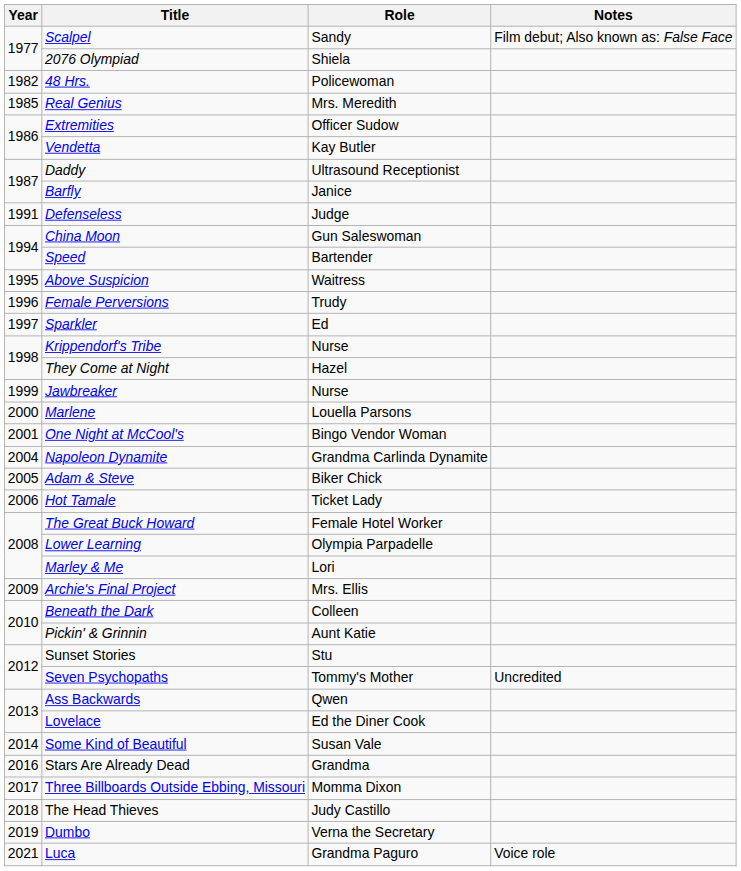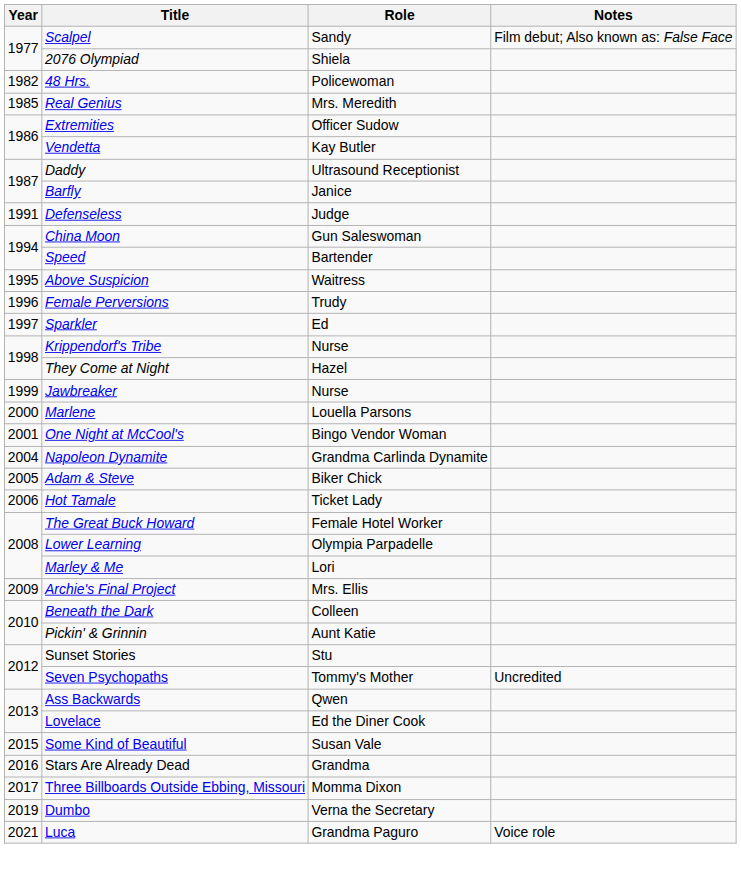 <table class="wikitable plainrowheaders sortable">
 <tr>
 <th scope="col">Year</th>
 <th scope="col">Title</th>
 <th scope="col">Role</th>
 <th class="unsortable">Notes</th>
 </tr>
 <tr>
 <td rowspan="2">1977</td>
 <td><em><a href='#'>Scalpel</a></em></td>
 <td>Sandy</td>
 <td>Film debut; Also known as: <em>False Face</em></td>
 </tr>
 <tr>
 <td><em>2076 Olympiad</em></td>
 <td>Shiela</td>
 <td></td>
 </tr>
 <tr>
 <td>1982</td>
 <td><em><a href='#'>48 Hrs.</a></em></td>
 <td>Policewoman</td>
 <td></td>
 </tr>
 <tr>
 <td>1985</td>
 <td><em><a href='#'>Real Genius</a></em></td>
 <td>Mrs. Meredith</td>
 <td></td>
 </tr>
 <tr>
 <td rowspan="2">1986</td>
 <td><a href='#'><em>Extremities</em></a></td>
 <td>Officer Sudow</td>
 <td></td>
 </tr>
 <tr>
 <td><a href='#'><em>Vendetta</em></a></td>
 <td>Kay Butler</td>
 <td></td>
 </tr>
 <tr>
 <td rowspan="2">1987</td>
 <td><em>Daddy</em></td>
 <td>Ultrasound Receptionist</td>
 <td></td>
 </tr>
 <tr>
 <td><a href='#'><em>Barfly</em></a></td>
 <td>Janice</td>
 <td></td>
 </tr>
 <tr>
 <td>1991</td>
 <td><em><a href='#'>Defenseless</a></em></td>
 <td>Judge</td>
 <td></td>
 </tr>
 <tr>
 <td rowspan="2">1994</td>
 <td><em><a href='#'>China Moon</a></em></td>
 <td>Gun Saleswoman</td>
 <td></td>
 </tr>
 <tr>
 <td><a href='#'><em>Speed</em></a></td>
 <td>Bartender</td>
 <td></td>
 </tr>
 <tr>
 <td>1995</td>
 <td><a href='#'><em>Above Suspicion</em></a></td>
 <td>Waitress</td>
 <td></td>
 </tr>
 <tr>
 <td>1996</td>
 <td><em><a href='#'>Female Perversions</a></em></td>
 <td>Trudy</td>
 <td></td>
 </tr>
 <tr>
 <td>1997</td>
 <td><em><a href='#'>Sparkler</a></em></td>
 <td>Ed</td>
 <td></td>
 </tr>
 <tr>
 <td rowspan="2">1998</td>
 <td><em><a href='#'>Krippendorf's Tribe</a></em></td>
 <td>Nurse</td>
 <td></td>
 </tr>
 <tr>
 <td><em>They Come at Night</em></td>
 <td>Hazel</td>
 <td></td>
 </tr>
 <tr>
 <td>1999</td>
 <td><a href='#'><em>Jawbreaker</em></a></td>
 <td>Nurse</td>
 <td></td>
 </tr>
 <tr>
 <td>2000</td>
 <td><a href='#'><em>Marlene</em></a></td>
 <td>Louella Parsons</td>
 <td></td>
 </tr>
 <tr>
 <td>2001</td>
 <td><em><a href='#'>One Night at McCool's</a></em></td>
 <td>Bingo Vendor Woman</td>
 <td></td>
 </tr>
 <tr>
 <td>2004</td>
 <td><em><a href='#'>Napoleon Dynamite</a></em></td>
 <td>Grandma Carlinda Dynamite</td>
 <td></td>
 </tr>
 <tr>
 <td>2005</td>
 <td><em><a href='#'>Adam & Steve</a></em></td>
 <td>Biker Chick</td>
 <td></td>
 </tr>
 <tr>
 <td>2006</td>
 <td><em><a href='#'>Hot Tamale</a></em></td>
 <td>Ticket Lady</td>
 <td></td>
 </tr>
 <tr>
 <td rowspan="3">2008</td>
 <td><em><a href='#'>The Great Buck Howard</a></em></td>
 <td>Female Hotel Worker</td>
 <td></td>
 </tr>
 <tr>
 <td><em><a href='#'>Lower Learning</a></em></td>
 <td>Olympia Parpadelle</td>
 <td></td>
 </tr>
 <tr>
 <td><a href='#'><em>Marley & Me</em></a></td>
 <td>Lori</td>
 <td></td>
 </tr>
 <tr>
 <td>2009</td>
 <td><em><a href='#'>Archie's Final Project</a></em></td>
 <td>Mrs. Ellis</td>
 <td></td>
 </tr>
 <tr>
 <td rowspan="2">2010</td>
 <td><em><a href='#'>Beneath the Dark</a></em></td>
 <td>Colleen</td>
 <td></td>
 </tr>
 <tr>
 <td><em>Pickin' & Grinnin<strong></td>
 <td>Aunt Katie</td>
 <td></td>
 </tr>
 <tr>
 <td rowspan="2">2012</td>
 <td></em>Sunset Stories<em></td>
 <td>Stu</td>
 <td></td>
 </tr>
 <tr>
 <td></em><a href='#'>Seven Psychopaths</a><em></td>
 <td>Tommy's Mother</td>
 <td>Uncredited</td>
 </tr>
 <tr>
 <td rowspan="2">2013</td>
 <td></em><a href='#'>Ass Backwards</a><em></td>
 <td>Qwen</td>
 <td></td>
 </tr>
 <tr>
 <td><a href='#'></em>Lovelace<em></a></td>
 <td>Ed the Diner Cook</td>
 <td></td>
 </tr>
 <tr>
-<td>2014</td>
+<td>2015</td>
 <td></em><a href='#'>Some Kind of Beautiful</a><em></td>
 <td>Susan Vale</td>
 <td></td>
 </tr>
 <tr>
 <td>2016</td>
 <td></em>Stars Are Already Dead<em></td>
 <td>Grandma</td>
 <td></td>
 </tr>
 <tr>
 <td>2017</td>
 <td></em><a href='#'>Three Billboards Outside Ebbing, Missouri</a><em></td>
 <td>Momma Dixon</td>
 <td></td>
 </tr>
 <tr>
-<td>2018</td>
-<td></em>The Head Thieves<em></td>
-<td>Judy Castillo</td>
-<td></td>
-</tr>
-<tr>
 <td>2019</td>
 <td><a href='#'></em>Dumbo<em></a></td>
 <td>Verna the Secretary</td>
 <td></td>
 </tr>
 <tr>
 <td>2021</td>
 <td><a href='#'></em>Luca<em></a></td>
 <td>Grandma Paguro</td>
 <td>Voice role</td>
 </tr>
 </table>
